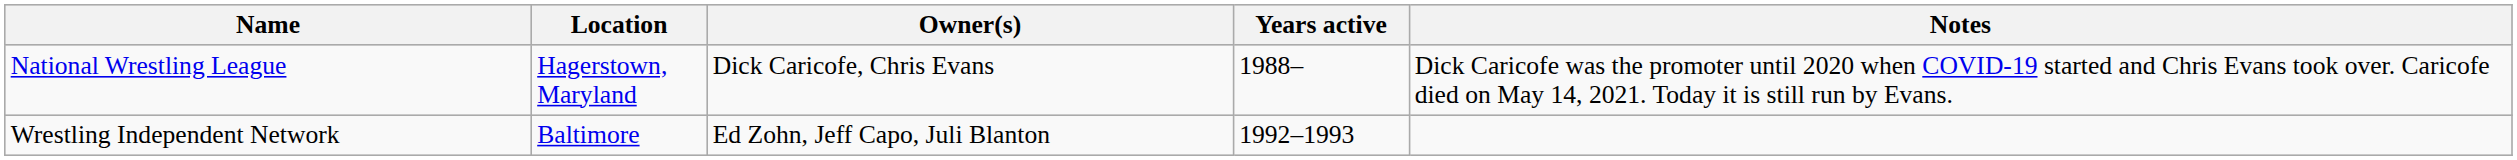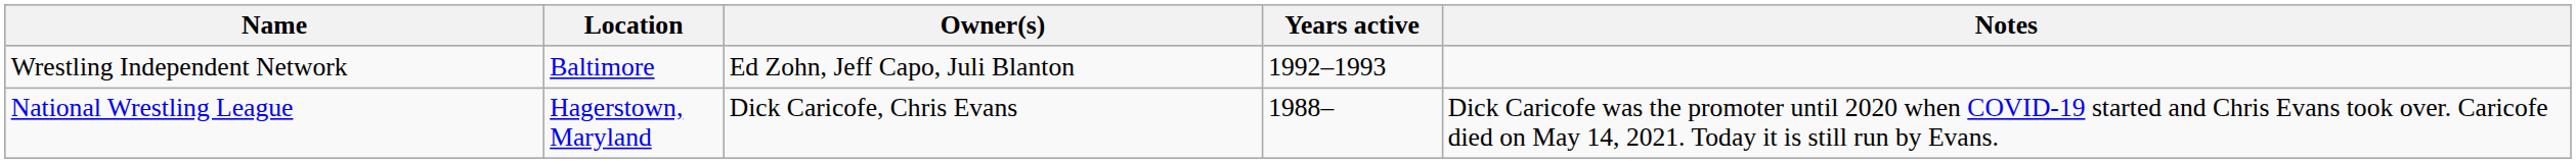 <table class=wikitable>
 <tr>
 <th width="21%">Name</th>
 <th width="7%">Location</th>
 <th width="21%">Owner(s)</th>
 <th width="7%">Years active</th>
 <th width="55%">Notes</th>
 </tr>
+<tr>
+<td>Wrestling Independent Network</td>
+<td><a href='#'>Baltimore</a></td>
+<td>Ed Zohn, Jeff Capo, Juli Blanton</td>
+<td>1992–1993</td>
+<td></td>
+</tr>
 <tr valign="top">
 <td><a href='#'>National Wrestling League</a></td>
 <td><a href='#'>Hagerstown, Maryland</a></td>
 <td>Dick Caricofe, Chris Evans</td>
 <td>1988–</td>
 <td> Dick Caricofe was the promoter until 2020 when <a href='#'>COVID-19</a> started and Chris Evans took over. Caricofe died on May 14, 2021. Today it is still run by Evans.</td>
 </tr>
-<tr>
-<td>Wrestling Independent Network</td>
-<td><a href='#'>Baltimore</a></td>
-<td>Ed Zohn, Jeff Capo, Juli Blanton</td>
-<td>1992–1993</td>
-<td></td>
-</tr>
 </table>
